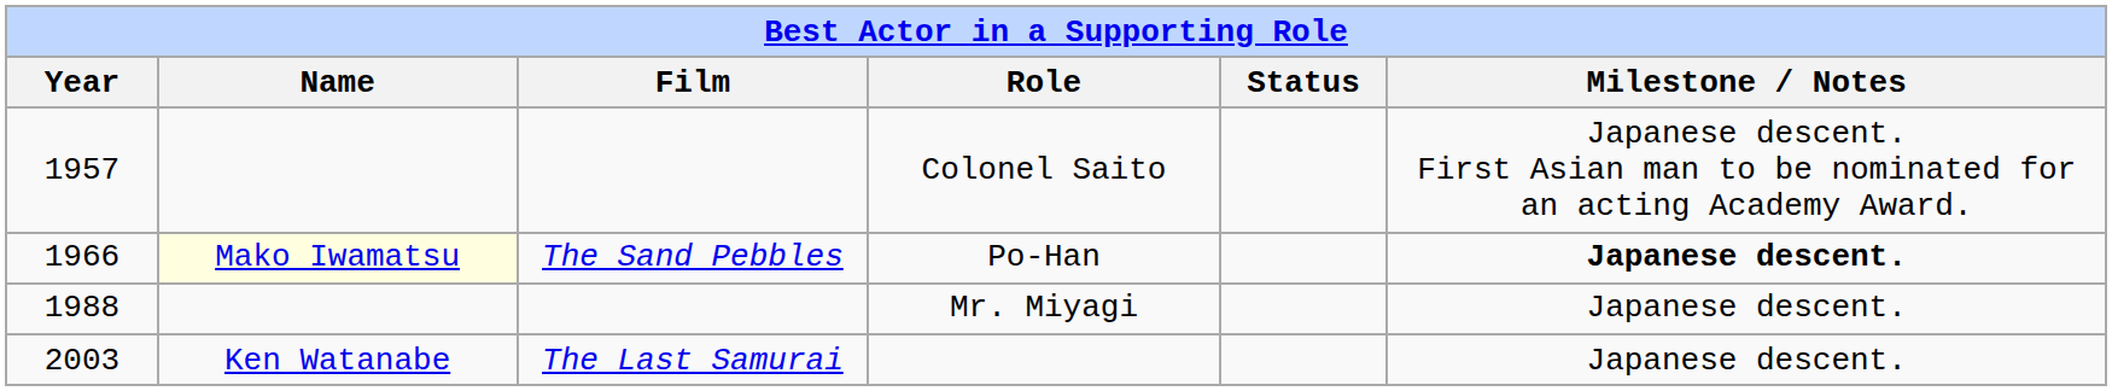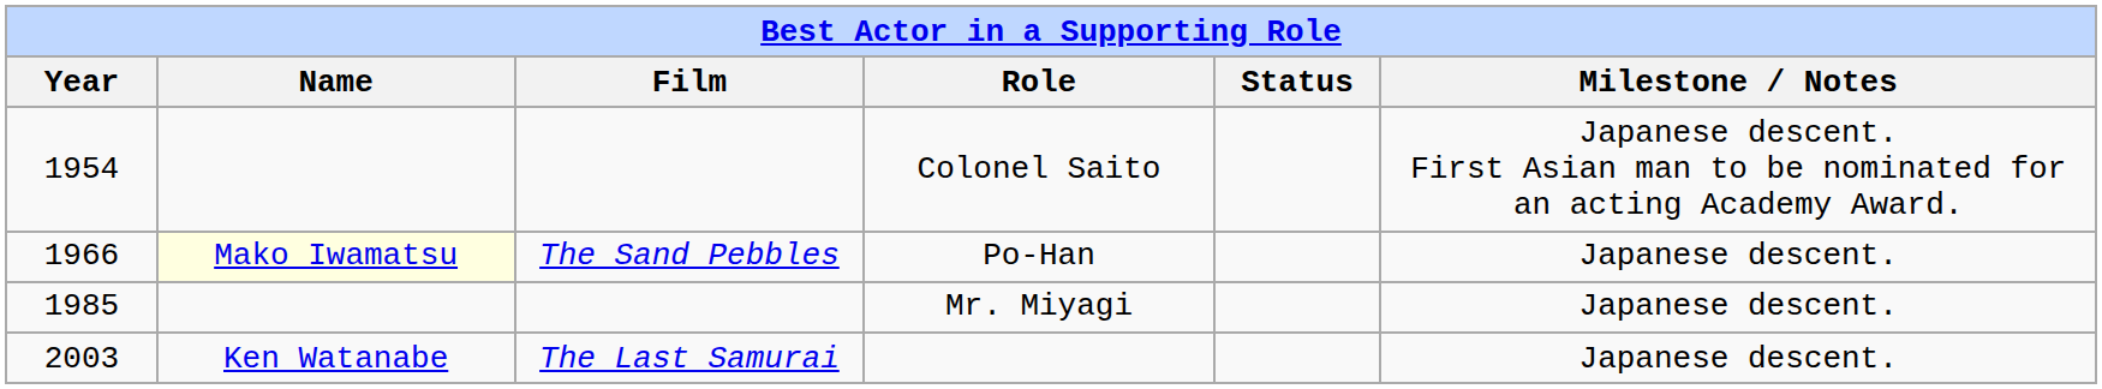 <table class="wikitable" style="text-align: center">
 <tr style="background:#bfd7ff;">
 <td colspan="7" style="text-align:center;"><strong><a href='#'>Best Actor in a Supporting Role</a></strong></td>
 </tr>
 <tr style="background:#ebf5ff;">
 <th width="75">Year</th>
 <th width="200">Name</th>
 <th width="200">Film</th>
 <th width="200">Role</th>
 <th width="75">Status</th>
 <th width="450">Milestone / Notes</th>
 </tr>
 <tr>
-<td>1957</td>
+<td>1954</td>
 <td></td>
 <td></td>
 <td>Colonel Saito</td>
 <td></td>
 <td>Japanese descent.<br>First Asian man to be nominated for an acting Academy Award.</td>
 </tr>
 <tr>
 <td>1966</td>
 <td style="background: lightyellow;"><a href='#'>Mako Iwamatsu</a></td>
 <td><em><a href='#'>The Sand Pebbles</a></em></td>
 <td>Po-Han</td>
 <td></td>
-<td><strong>Japanese descent.</strong></td>
+<td>Japanese descent.</td>
 </tr>
 <tr>
-<td>1988</td>
+<td>1985</td>
 <td></td>
 <td></td>
 <td>Mr. Miyagi</td>
 <td></td>
 <td>Japanese descent.</td>
 </tr>
 <tr>
 <td>2003</td>
 <td><a href='#'>Ken Watanabe</a></td>
 <td><em><a href='#'>The Last Samurai</a></em></td>
 <td></td>
 <td></td>
 <td>Japanese descent.</td>
 </tr>
 </table>
